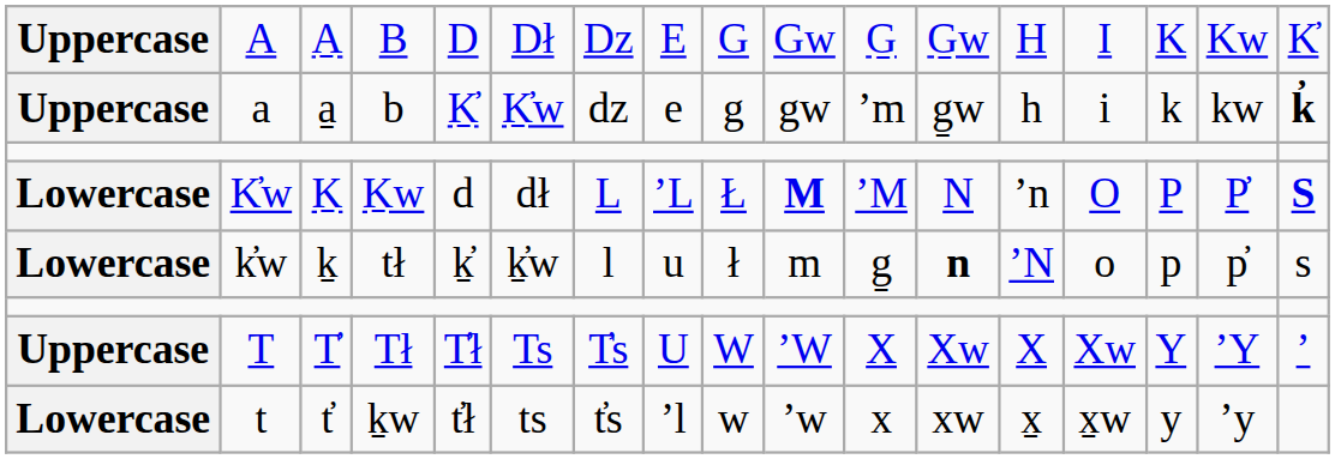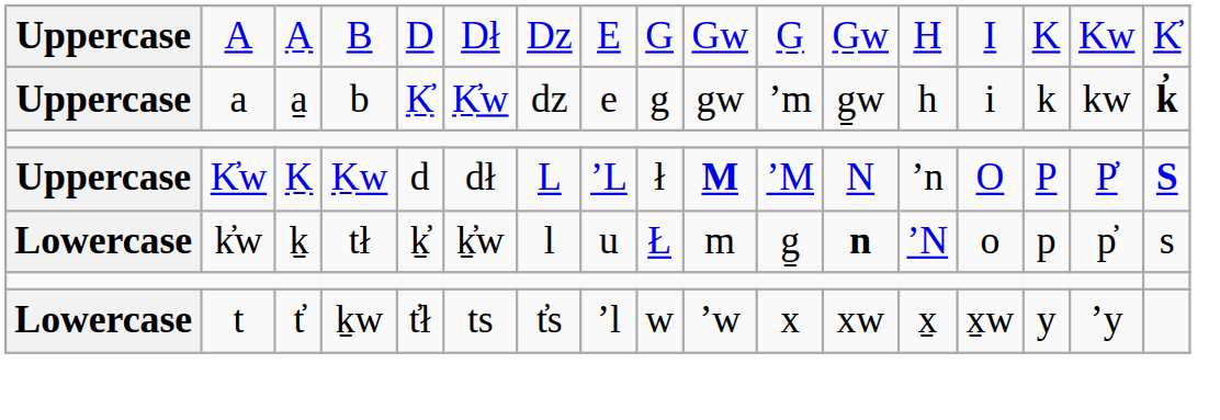 <table class="wikitable" style="text-align: center">
 <tr>
 <th scope="row">Uppercase</th>
 <td><a href='#'>A</a></td>
 <td><a href='#'>A̱</a></td>
 <td><a href='#'>B</a></td>
 <td><a href='#'>D</a></td>
 <td><a href='#'>Dł</a></td>
 <td><a href='#'>Dz</a></td>
 <td><a href='#'>E</a></td>
 <td><a href='#'>G</a></td>
 <td><a href='#'>Gw</a></td>
 <td><a href='#'>G̱</a></td>
 <td><a href='#'>G̱w</a></td>
 <td><a href='#'>H</a></td>
 <td><a href='#'>I</a></td>
 <td><a href='#'>K</a></td>
 <td><a href='#'>Kw</a></td>
 <td><a href='#'>K̓</a></td>
 </tr>
 <tr>
 <th scope="row">Uppercase</th>
 <td>a</td>
 <td>a̱</td>
 <td>b</td>
 <td><a href='#'>Ḵ̓</a></td>
 <td><a href='#'>Ḵ̓w</a></td>
 <td>dz</td>
 <td>e</td>
 <td>g</td>
 <td>gw</td>
 <td>ʼm</td>
 <td>g̱w</td>
 <td>h</td>
 <td>i</td>
 <td>k</td>
 <td>kw</td>
 <td><strong>k̓</strong></td>
 </tr>
 <tr>
 <td colspan=16></td>
 </tr>
 <tr>
-<th scope="row">Lowercase</th>
+<th scope="row">Uppercase</th>
 <td><a href='#'>K̓w</a></td>
 <td><a href='#'>Ḵ</a></td>
 <td><a href='#'>Ḵw</a></td>
 <td>d</td>
 <td>dł</td>
 <td><a href='#'>L</a></td>
 <td><a href='#'>ʼL</a></td>
-<td><a href='#'>Ł</a></td>
+<td>ł</td>
 <td><strong><a href='#'>M</a></strong></td>
 <td><a href='#'>ʼM</a></td>
 <td><a href='#'>N</a></td>
 <td>ʼn</td>
 <td><a href='#'>O</a></td>
 <td><a href='#'>P</a></td>
 <td><a href='#'>P̓</a></td>
 <td><strong><a href='#'>S</a></strong></td>
 </tr>
 <tr>
 <th scope="row">Lowercase</th>
 <td>k̓w</td>
 <td>ḵ</td>
 <td>tł</td>
 <td>ḵ̓</td>
 <td>ḵ̓w</td>
 <td>l</td>
 <td>u</td>
-<td>ł</td>
+<td><a href='#'>Ł</a></td>
 <td>m</td>
 <td>g̱</td>
 <td><strong>n</strong></td>
 <td><a href='#'>ʼN</a></td>
 <td>o</td>
 <td>p</td>
 <td>p̓</td>
 <td>s</td>
 </tr>
 <tr>
 <td colspan=16></td>
-</tr>
-<tr>
-<th scope="row">Uppercase</th>
-<td><a href='#'>T</a></td>
-<td><a href='#'>T̓</a></td>
-<td><a href='#'>Tł</a></td>
-<td><a href='#'>T̓ł</a></td>
-<td><a href='#'>Ts</a></td>
-<td><a href='#'>T̓s</a></td>
-<td><a href='#'>U</a></td>
-<td><a href='#'>W</a></td>
-<td><a href='#'>ʼW</a></td>
-<td><a href='#'>X</a></td>
-<td><a href='#'>Xw</a></td>
-<td><a href='#'>X̱</a></td>
-<td><a href='#'>X̱w</a></td>
-<td><a href='#'>Y</a></td>
-<td><a href='#'>ʼY</a></td>
-<td><a href='#'>ʼ</a></td>
 </tr>
 <tr>
 <th scope="row">Lowercase</th>
 <td>t</td>
 <td>t̓</td>
 <td>ḵw</td>
 <td>t̓ł</td>
 <td>ts</td>
 <td>t̓s</td>
 <td>ʼl</td>
 <td>w</td>
 <td>ʼw</td>
 <td>x</td>
 <td>xw</td>
 <td>x̱</td>
 <td>x̱w</td>
 <td>y</td>
 <td>ʼy</td>
 <td></td>
 </tr>
 </table>
